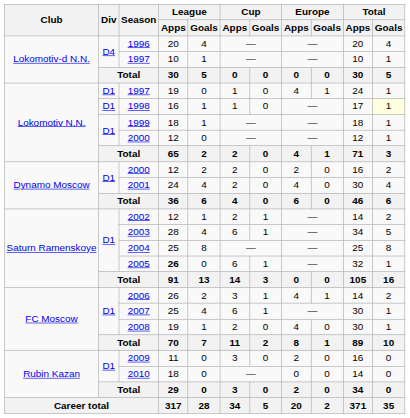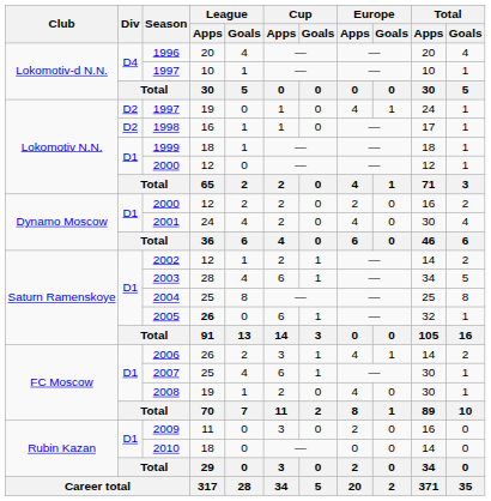 <table class="wikitable" style="text-align: center;">
 <tr>
 <th rowspan="2">Club</th>
 <th rowspan="2">Div</th>
 <th rowspan="2">Season</th>
 <th colspan="2">League</th>
 <th colspan="2">Cup</th>
 <th colspan="2">Europe</th>
 <th colspan="2">Total</th>
 </tr>
 <tr>
 <th>Apps</th>
 <th>Goals</th>
 <th>Apps</th>
 <th>Goals</th>
 <th>Apps</th>
 <th>Goals</th>
 <th>Apps</th>
 <th>Goals</th>
 </tr>
 <tr>
 <td rowspan="3" valign="center"><a href='#'>Lokomotiv-d N.N.</a></td>
 <td rowspan="2"><a href='#'>D4</a></td>
 <td><a href='#'>1996</a></td>
 <td>20</td>
 <td>4</td>
 <td colspan="2">—</td>
 <td colspan="2">—</td>
 <td>20</td>
 <td>4</td>
 </tr>
 <tr>
 <td><a href='#'>1997</a></td>
 <td>10</td>
 <td>1</td>
 <td colspan="2">—</td>
 <td colspan="2">—</td>
 <td>10</td>
 <td>1</td>
 </tr>
 <tr>
 <th colspan="2">Total</th>
 <th>30</th>
 <th>5</th>
 <th>0</th>
 <th>0</th>
 <th>0</th>
 <th>0</th>
 <th>30</th>
 <th>5</th>
 </tr>
 <tr>
 <td rowspan="5" valign="center"><a href='#'>Lokomotiv N.N.</a></td>
-<td><a href='#'>D1</a></td>
+<td><a href='#'>D2</a></td>
 <td><a href='#'>1997</a></td>
 <td>19</td>
 <td>0</td>
 <td>1</td>
 <td>0</td>
 <td>4</td>
 <td>1</td>
 <td>24</td>
 <td>1</td>
 </tr>
 <tr>
-<td><a href='#'>D1</a></td>
+<td><a href='#'>D2</a></td>
 <td><a href='#'>1998</a></td>
 <td>16</td>
 <td>1</td>
 <td>1</td>
 <td>0</td>
 <td colspan="2">—</td>
 <td>17</td>
-<td style="background: lightyellow;">1</td>
+<td>1</td>
 </tr>
 <tr>
 <td rowspan="2"><a href='#'>D1</a></td>
 <td><a href='#'>1999</a></td>
 <td>18</td>
 <td>1</td>
 <td colspan="2">—</td>
 <td colspan="2">—</td>
 <td>18</td>
 <td>1</td>
 </tr>
 <tr>
 <td><a href='#'>2000</a></td>
 <td>12</td>
 <td>0</td>
 <td colspan="2">—</td>
 <td colspan="2">—</td>
 <td>12</td>
 <td>1</td>
 </tr>
 <tr>
 <th colspan="2">Total</th>
 <th>65</th>
 <th>2</th>
 <th>2</th>
 <th>0</th>
 <th>4</th>
 <th>1</th>
 <th>71</th>
 <th>3</th>
 </tr>
 <tr>
 <td rowspan="3" valign="center"><a href='#'>Dynamo Moscow</a></td>
 <td rowspan="2"><a href='#'>D1</a></td>
 <td><a href='#'>2000</a></td>
 <td>12</td>
 <td>2</td>
 <td>2</td>
 <td>0</td>
 <td>2</td>
 <td>0</td>
 <td>16</td>
 <td>2</td>
 </tr>
 <tr>
 <td><a href='#'>2001</a></td>
 <td>24</td>
 <td>4</td>
 <td>2</td>
 <td>0</td>
 <td>4</td>
 <td>0</td>
 <td>30</td>
 <td>4</td>
 </tr>
 <tr>
 <th colspan="2">Total</th>
 <th>36</th>
 <th>6</th>
 <th>4</th>
 <th>0</th>
 <th>6</th>
 <th>0</th>
 <th>46</th>
 <th>6</th>
 </tr>
 <tr>
 <td rowspan="5" valign="center"><a href='#'>Saturn Ramenskoye</a></td>
 <td rowspan="4"><a href='#'>D1</a></td>
 <td><a href='#'>2002</a></td>
 <td>12</td>
 <td>1</td>
 <td>2</td>
 <td>1</td>
 <td colspan="2">—</td>
 <td>14</td>
 <td>2</td>
 </tr>
 <tr>
 <td><a href='#'>2003</a></td>
 <td>28</td>
 <td>4</td>
 <td>6</td>
 <td>1</td>
 <td colspan="2">—</td>
 <td>34</td>
 <td>5</td>
 </tr>
 <tr>
 <td><a href='#'>2004</a></td>
 <td>25</td>
 <td>8</td>
 <td colspan="2">—</td>
 <td colspan="2">—</td>
 <td>25</td>
 <td>8</td>
 </tr>
 <tr>
 <td><a href='#'>2005</a></td>
 <td><strong>26</strong></td>
 <td>0</td>
 <td>6</td>
 <td>1</td>
 <td colspan="2">—</td>
 <td>32</td>
 <td>1</td>
 </tr>
 <tr>
 <th colspan="2">Total</th>
 <th>91</th>
 <th>13</th>
 <th>14</th>
 <th>3</th>
 <th>0</th>
 <th>0</th>
 <th>105</th>
 <th>16</th>
 </tr>
 <tr>
 <td rowspan="4" valign="center"><a href='#'>FC Moscow</a></td>
 <td rowspan="3"><a href='#'>D1</a></td>
 <td><a href='#'>2006</a></td>
 <td>26</td>
 <td>2</td>
 <td>3</td>
 <td>1</td>
 <td>4</td>
 <td>1</td>
 <td>14</td>
 <td>2</td>
 </tr>
 <tr>
 <td><a href='#'>2007</a></td>
 <td>25</td>
 <td>4</td>
 <td>6</td>
 <td>1</td>
 <td colspan="2">—</td>
 <td>30</td>
 <td>1</td>
 </tr>
 <tr>
 <td><a href='#'>2008</a></td>
 <td>19</td>
 <td>1</td>
 <td>2</td>
 <td>0</td>
 <td>4</td>
 <td>0</td>
 <td>30</td>
 <td>1</td>
 </tr>
 <tr>
 <th colspan="2">Total</th>
 <th>70</th>
 <th>7</th>
 <th>11</th>
 <th>2</th>
 <th>8</th>
 <th>1</th>
 <th>89</th>
 <th>10</th>
 </tr>
 <tr>
 <td rowspan="3" valign="center"><a href='#'>Rubin Kazan</a></td>
 <td rowspan="2"><a href='#'>D1</a></td>
 <td><a href='#'>2009</a></td>
 <td>11</td>
 <td>0</td>
 <td>3</td>
 <td>0</td>
 <td>2</td>
 <td>0</td>
 <td>16</td>
 <td>0</td>
 </tr>
 <tr>
 <td><a href='#'>2010</a></td>
 <td>18</td>
 <td>0</td>
 <td colspan="2">—</td>
 <td>0</td>
 <td>0</td>
 <td>14</td>
 <td>0</td>
 </tr>
 <tr>
 <th colspan="2">Total</th>
 <th>29</th>
 <th>0</th>
 <th>3</th>
 <th>0</th>
 <th>2</th>
 <th>0</th>
 <th>34</th>
 <th>0</th>
 </tr>
 <tr>
 <th colspan="3">Career total</th>
 <th>317</th>
 <th>28</th>
 <th>34</th>
 <th>5</th>
 <th>20</th>
 <th>2</th>
 <th>371</th>
 <th>35</th>
 </tr>
 </table>
